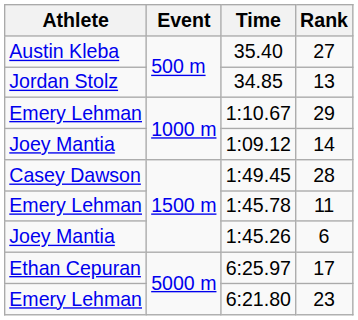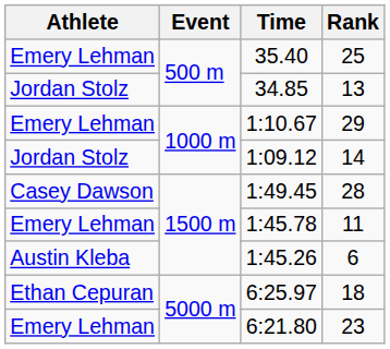 <table class=wikitable style=font-size:90%;text-align:center>
 <tr>
 <th>Athlete</th>
 <th>Event</th>
 <th>Time</th>
 <th>Rank</th>
 </tr>
 <tr>
-<td align=left><a href='#'>Austin Kleba</a></td>
+<td align=left><a href='#'>Emery Lehman</a></td>
 <td align=left rowspan=2><a href='#'>500 m</a></td>
 <td>35.40</td>
-<td>27</td>
+<td>25</td>
 </tr>
 <tr>
 <td align=left><a href='#'>Jordan Stolz</a></td>
 <td>34.85</td>
 <td>13</td>
 </tr>
 <tr>
 <td align=left><a href='#'>Emery Lehman</a></td>
 <td align=left rowspan=2><a href='#'>1000 m</a></td>
 <td>1:10.67</td>
 <td>29</td>
 </tr>
 <tr>
-<td align=left><a href='#'>Joey Mantia</a></td>
+<td align=left><a href='#'>Jordan Stolz</a></td>
 <td>1:09.12</td>
 <td>14</td>
 </tr>
 <tr>
 <td align=left><a href='#'>Casey Dawson</a></td>
 <td align=left rowspan=3><a href='#'>1500 m</a></td>
 <td>1:49.45</td>
 <td>28</td>
 </tr>
 <tr>
 <td align=left><a href='#'>Emery Lehman</a></td>
 <td>1:45.78</td>
 <td>11</td>
 </tr>
 <tr>
-<td align=left><a href='#'>Joey Mantia</a></td>
+<td align=left><a href='#'>Austin Kleba</a></td>
 <td>1:45.26</td>
 <td>6</td>
 </tr>
 <tr>
 <td align=left><a href='#'>Ethan Cepuran</a></td>
 <td align=left rowspan=2><a href='#'>5000 m</a></td>
 <td>6:25.97</td>
-<td>17</td>
+<td>18</td>
 </tr>
 <tr>
 <td align=left><a href='#'>Emery Lehman</a></td>
 <td>6:21.80</td>
 <td>23</td>
 </tr>
 </table>
